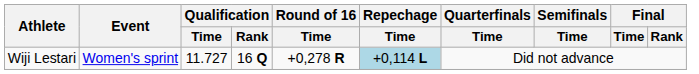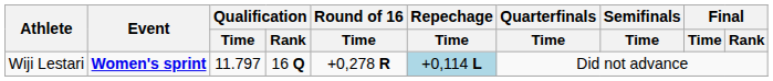 <table class="wikitable" style="font-size:90%;text-align:center">
 <tr>
 <th rowspan="2">Athlete</th>
 <th rowspan="2">Event</th>
 <th colspan="2">Qualification</th>
 <th>Round of 16</th>
 <th>Repechage</th>
 <th>Quarterfinals</th>
 <th>Semifinals</th>
 <th colspan="2">Final</th>
 </tr>
 <tr style="font-size:95%">
 <th>Time</th>
 <th>Rank</th>
 <th>Time</th>
 <th>Time</th>
 <th>Time</th>
 <th>Time</th>
 <th>Time</th>
 <th>Rank</th>
 </tr>
 <tr>
 <td align="left">Wiji Lestari</td>
-<td align="left"><a href='#'>Women's sprint</a></td>
-<td>11.727</td>
+<td align="left"><strong><a href='#'>Women's sprint</a></strong></td>
+<td>11.797</td>
 <td>16 <strong>Q</strong></td>
 <td>+0,278 <strong>R</strong></td>
 <td style="background: lightblue;">+0,114 <strong>L</strong></td>
 <td colspan="4">Did not advance</td>
 </tr>
 <tr>
 </tr>
 </table>
